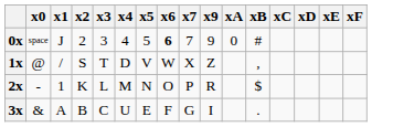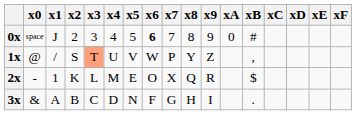 <table class=wikitable style="text-align:center" border=1>
 <tr>
 <th></th>
 <th>x0</th>
 <th>x1</th>
 <th>x2</th>
 <th>x3</th>
 <th>x4</th>
 <th>x5</th>
 <th>x6</th>
 <th>x7</th>
+<th>x8</th>
 <th>x9</th>
 <th>xA</th>
 <th>xB</th>
 <th>xC</th>
 <th>xD</th>
 <th>xE</th>
 <th>xF</th>
 </tr>
 <tr>
 <th>0x</th>
 <td style="font-size: 60%">space</td>
 <td>J</td>
 <td>2</td>
 <td>3</td>
 <td>4</td>
 <td>5</td>
 <td><strong>6</strong></td>
 <td>7</td>
+<td>8</td>
 <td>9</td>
 <td>0</td>
 <td>#</td>
 <td></td>
 <td></td>
 <td></td>
 <td></td>
 </tr>
 <tr>
 <th>1x</th>
 <td>@</td>
 <td>/</td>
 <td>S</td>
-<td>T</td>
-<td>D</td>
+<td style="background: lightsalmon;">T</td>
+<td>U</td>
 <td>V</td>
 <td>W</td>
-<td>X</td>
+<td>P</td>
+<td>Y</td>
 <td>Z</td>
 <td></td>
 <td>,</td>
 <td></td>
 <td></td>
 <td></td>
 <td></td>
 </tr>
 <tr>
 <th>2x</th>
 <td>-</td>
 <td>1</td>
 <td>K</td>
 <td>L</td>
 <td>M</td>
-<td>N</td>
+<td>E</td>
 <td>O</td>
-<td>P</td>
+<td>X</td>
+<td>Q</td>
 <td>R</td>
 <td></td>
 <td>$</td>
 <td></td>
 <td></td>
 <td></td>
 <td></td>
 </tr>
 <tr>
 <th>3x</th>
 <td>&</td>
 <td>A</td>
 <td>B</td>
 <td>C</td>
-<td>U</td>
-<td>E</td>
+<td>D</td>
+<td>N</td>
 <td>F</td>
 <td>G</td>
+<td>H</td>
 <td>I</td>
 <td></td>
 <td>.</td>
 <td></td>
 <td></td>
 <td></td>
 <td></td>
 </tr>
 </table>
